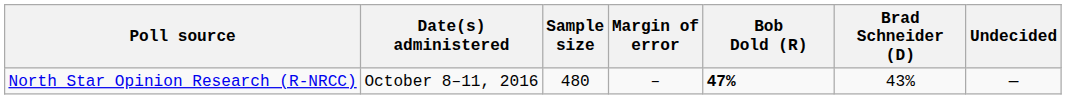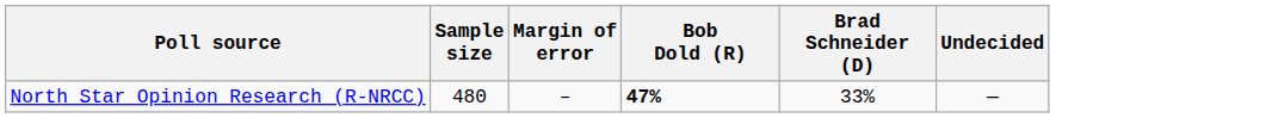 <table class="wikitable">
 <tr>
 <th>Poll source</th>
-<th>Date(s)<br>administered</th>
 <th>Sample<br>size</th>
 <th>Margin of<br>error</th>
 <th style="width:100px;">Bob<br>Dold (R)</th>
 <th style="width:100px;">Brad<br>Schneider (D)</th>
 <th>Undecided</th>
 </tr>
 <tr>
 <td><a href='#'>North Star Opinion Research (R-NRCC)</a></td>
-<td align=center>October 8–11, 2016</td>
 <td align=center>480</td>
 <td align=center>–</td>
 <td><strong>47%</strong></td>
-<td align=center>43%</td>
+<td align=center>33%</td>
 <td align=center>—</td>
 </tr>
 </table>
